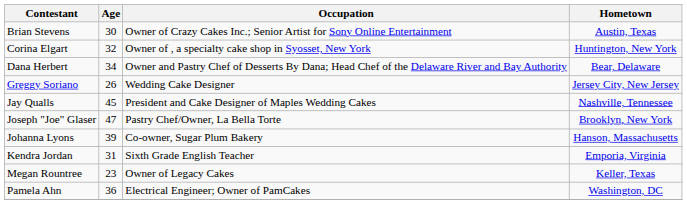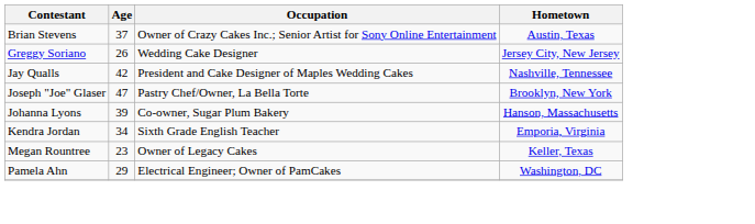 <table class="wikitable plainrowheaders sortable">
 <tr>
 <th>Contestant</th>
 <th>Age</th>
 <th>Occupation</th>
 <th>Hometown</th>
 </tr>
 <tr>
 <td>Brian Stevens</td>
-<td style="text-align:center">30</td>
+<td style="text-align:center">37</td>
 <td>Owner of Crazy Cakes Inc.; Senior Artist for <a href='#'>Sony Online Entertainment</a></td>
 <td style="text-align:center;"><a href='#'>Austin, Texas</a></td>
-</tr>
-<tr>
-<td>Corina Elgart</td>
-<td style="text-align:center">32</td>
-<td>Owner of , a specialty cake shop in <a href='#'>Syosset, New York</a></td>
-<td style="text-align:center;"><a href='#'>Huntington, New York</a></td>
-</tr>
-<tr>
-<td>Dana Herbert</td>
-<td style="text-align:center">34</td>
-<td>Owner and Pastry Chef of Desserts By Dana; Head Chef of the <a href='#'>Delaware River and Bay Authority</a></td>
-<td style="text-align:center;"><a href='#'>Bear, Delaware</a></td>
 </tr>
 <tr>
 <td><a href='#'>Greggy Soriano</a></td>
 <td style="text-align:center">26</td>
 <td>Wedding Cake Designer </td>
 <td style="text-align:center;"><a href='#'>Jersey City, New Jersey</a></td>
 </tr>
 <tr>
 <td>Jay Qualls</td>
-<td style="text-align:center">45</td>
+<td style="text-align:center">42</td>
 <td>President and Cake Designer of Maples Wedding Cakes</td>
 <td style="text-align:center;"><a href='#'>Nashville, Tennessee</a></td>
 </tr>
 <tr>
 <td>Joseph "Joe" Glaser</td>
 <td style="text-align:center">47</td>
 <td>Pastry Chef/Owner, La Bella Torte</td>
 <td style="text-align:center;"><a href='#'>Brooklyn, New York</a></td>
 </tr>
 <tr>
 <td>Johanna Lyons</td>
 <td style="text-align:center">39</td>
 <td>Co-owner, Sugar Plum Bakery</td>
 <td style="text-align:center;"><a href='#'>Hanson, Massachusetts</a></td>
 </tr>
 <tr>
 <td>Kendra Jordan</td>
-<td style="text-align:center">31</td>
+<td style="text-align:center">34</td>
 <td>Sixth Grade English Teacher</td>
 <td style="text-align:center;"><a href='#'>Emporia, Virginia</a></td>
 </tr>
 <tr>
 <td>Megan Rountree</td>
 <td style="text-align:center">23</td>
 <td>Owner of Legacy Cakes</td>
 <td style="text-align:center;"><a href='#'>Keller, Texas</a></td>
 </tr>
 <tr>
 <td>Pamela Ahn</td>
-<td style="text-align:center">36</td>
+<td style="text-align:center">29</td>
 <td>Electrical Engineer; Owner of PamCakes</td>
 <td style="text-align:center;"><a href='#'>Washington, DC</a></td>
 </tr>
 <tr>
 </tr>
 </table>
